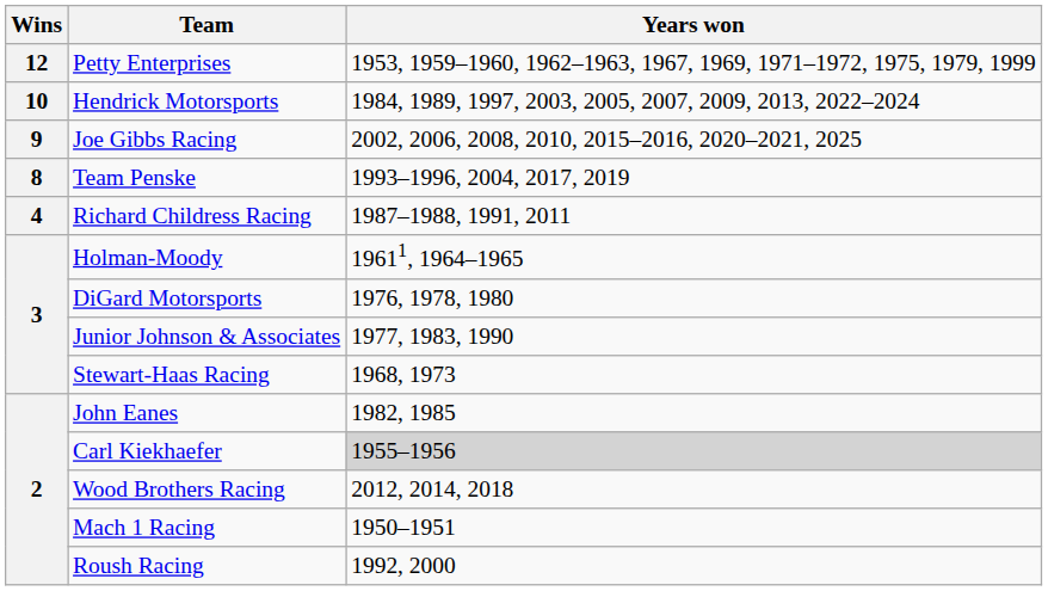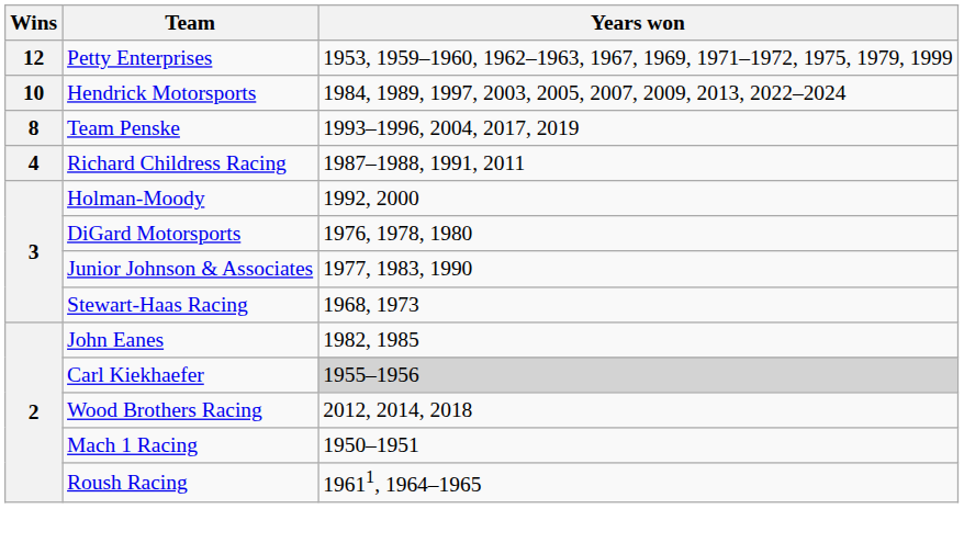 <table class="wikitable" style="font-size: 95%;">
 <tr>
 <th>Wins</th>
 <th>Team</th>
 <th>Years won</th>
 </tr>
 <tr>
 <th>12</th>
 <td><a href='#'>Petty Enterprises</a></td>
 <td>1953, 1959–1960, 1962–1963, 1967, 1969, 1971–1972, 1975, 1979, 1999</td>
 </tr>
 <tr>
 <th>10</th>
 <td><a href='#'>Hendrick Motorsports</a></td>
 <td>1984, 1989, 1997, 2003, 2005, 2007, 2009, 2013, 2022–2024</td>
 </tr>
 <tr>
-<th>9</th>
-<td><a href='#'>Joe Gibbs Racing</a></td>
-<td>2002, 2006, 2008, 2010, 2015–2016, 2020–2021, 2025</td>
-</tr>
-<tr>
 <th>8</th>
 <td><a href='#'>Team Penske</a></td>
 <td>1993–1996, 2004, 2017, 2019</td>
 </tr>
 <tr>
 <th>4</th>
 <td><a href='#'>Richard Childress Racing</a></td>
 <td>1987–1988, 1991, 2011</td>
 </tr>
 <tr>
 <th rowspan="4">3</th>
 <td><a href='#'>Holman-Moody</a></td>
-<td>1961<sup>1</sup>, 1964–1965</td>
+<td>1992, 2000</td>
 </tr>
 <tr>
 <td><a href='#'>DiGard Motorsports</a></td>
 <td>1976, 1978, 1980</td>
 </tr>
 <tr>
 <td><a href='#'>Junior Johnson & Associates</a></td>
 <td>1977, 1983, 1990</td>
 </tr>
 <tr>
 <td><a href='#'>Stewart-Haas Racing</a></td>
 <td>1968, 1973</td>
 </tr>
 <tr>
 <th rowspan="5">2</th>
 <td><a href='#'>John Eanes</a></td>
 <td>1982, 1985</td>
 </tr>
 <tr>
 <td><a href='#'>Carl Kiekhaefer</a></td>
 <td style="background: lightgrey;">1955–1956</td>
 </tr>
 <tr>
 <td><a href='#'>Wood Brothers Racing</a></td>
 <td>2012, 2014, 2018</td>
 </tr>
 <tr>
 <td><a href='#'>Mach 1 Racing</a></td>
 <td>1950–1951</td>
 </tr>
 <tr>
 <td><a href='#'>Roush Racing</a></td>
-<td>1992, 2000</td>
+<td>1961<sup>1</sup>, 1964–1965</td>
 </tr>
 </table>
